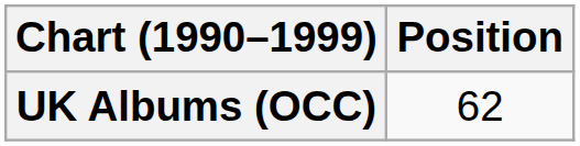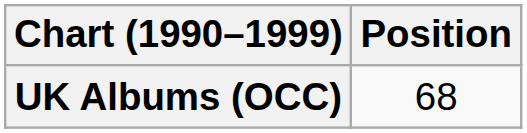 <table class="wikitable plainrowheaders">
 <tr>
 <th>Chart (1990–1999)</th>
 <th>Position</th>
 </tr>
 <tr>
 <th scope="row">UK Albums (OCC)</th>
-<td style="text-align:center;">62</td>
+<td style="text-align:center;">68</td>
 </tr>
 </table>
